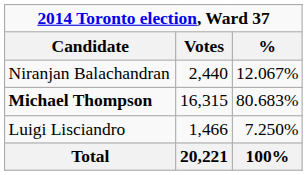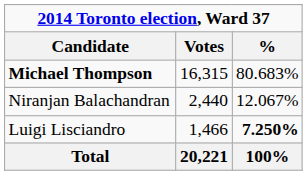 <table class="wikitable" style="margin-bottom:0;">
 <tr>
 <td Colspan="3" align="center"><strong><a href='#'>2014 Toronto election</a>, Ward 37</strong></td>
 </tr>
 <tr>
 <th bgcolor="#DDDDFF" width="150px">Candidate</th>
 <th bgcolor="#DDDDFF">Votes</th>
 <th bgcolor="#DDDDFF">%</th>
 </tr>
 <tr>
+<td><strong>Michael Thompson</strong></td>
+<td align=right>16,315</td>
+<td align=right>80.683%</td>
+</tr>
+<tr>
 <td>Niranjan Balachandran</td>
 <td align=right>2,440</td>
 <td align=right>12.067%</td>
 </tr>
 <tr>
-<td><strong>Michael Thompson</strong></td>
-<td align=right>16,315</td>
-<td align=right>80.683%</td>
-</tr>
-<tr>
 <td>Luigi Lisciandro</td>
 <td align=right>1,466</td>
-<td align=right>7.250%</td>
+<td align=right><strong>7.250%</strong></td>
 </tr>
 <tr>
 <th>Total</th>
 <th align=right>20,221</th>
 <th align=right>100%</th>
 </tr>
 </table>
